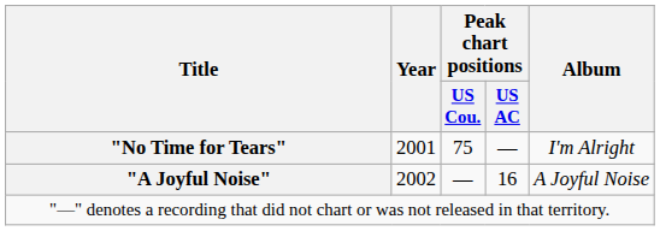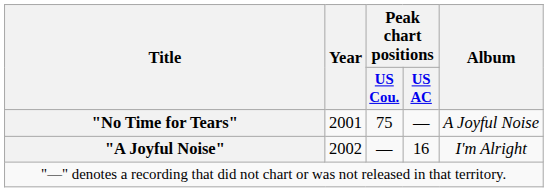 <table class="wikitable plainrowheaders" style="text-align:center;" border="1">
 <tr>
 <th scope="col" rowspan="2" style="width:19em;">Title</th>
 <th scope="col" rowspan="2">Year</th>
 <th scope="col" colspan="2">Peak chart<br>positions</th>
 <th scope="col" rowspan="2">Album</th>
 </tr>
 <tr>
 <th scope="col" style="width:2em;font-size:90%;"><a href='#'>US<br>Cou.</a><br></th>
 <th scope="col" style="width:2em;font-size:90%;"><a href='#'>US<br>AC</a><br></th>
 </tr>
 <tr>
 <th scope="row">"No Time for Tears"</th>
 <td>2001</td>
 <td>75</td>
 <td>—</td>
-<td><em>I'm Alright</em></td>
+<td><em>A Joyful Noise</em></td>
 </tr>
 <tr>
 <th scope="row">"A Joyful Noise"</th>
 <td>2002</td>
 <td>—</td>
 <td>16</td>
-<td><em>A Joyful Noise</em></td>
+<td><em>I'm Alright</em></td>
 </tr>
 <tr>
 <td colspan="5" style="font-size:90%">"—" denotes a recording that did not chart or was not released in that territory.</td>
 </tr>
 </table>
